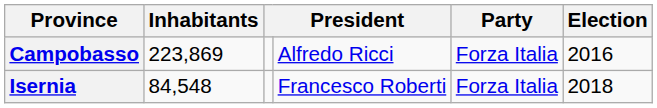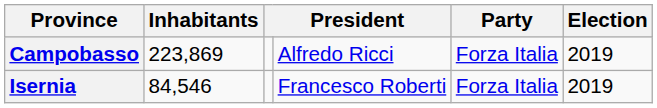 <table class="wikitable" border="1">
 <tr>
 <th scope="col">Province</th>
 <th colspan=1>Inhabitants</th>
 <th colspan=2>President</th>
 <th colspan=1>Party</th>
 <th colspan=1>Election</th>
 </tr>
 <tr>
 <th scope="row" style="text-align: left;"><a href='#'>Campobasso</a></th>
 <td>223,869</td>
 <td></td>
 <td><a href='#'>Alfredo Ricci</a></td>
 <td><a href='#'>Forza Italia</a></td>
-<td>2016</td>
+<td>2019</td>
 </tr>
 <tr>
 <th scope="row" style="text-align: left;"><a href='#'>Isernia</a></th>
-<td>84,548</td>
+<td>84,546</td>
 <td></td>
 <td><a href='#'>Francesco Roberti</a></td>
 <td><a href='#'>Forza Italia</a></td>
-<td>2018</td>
+<td>2019</td>
 </tr>
 </table>
